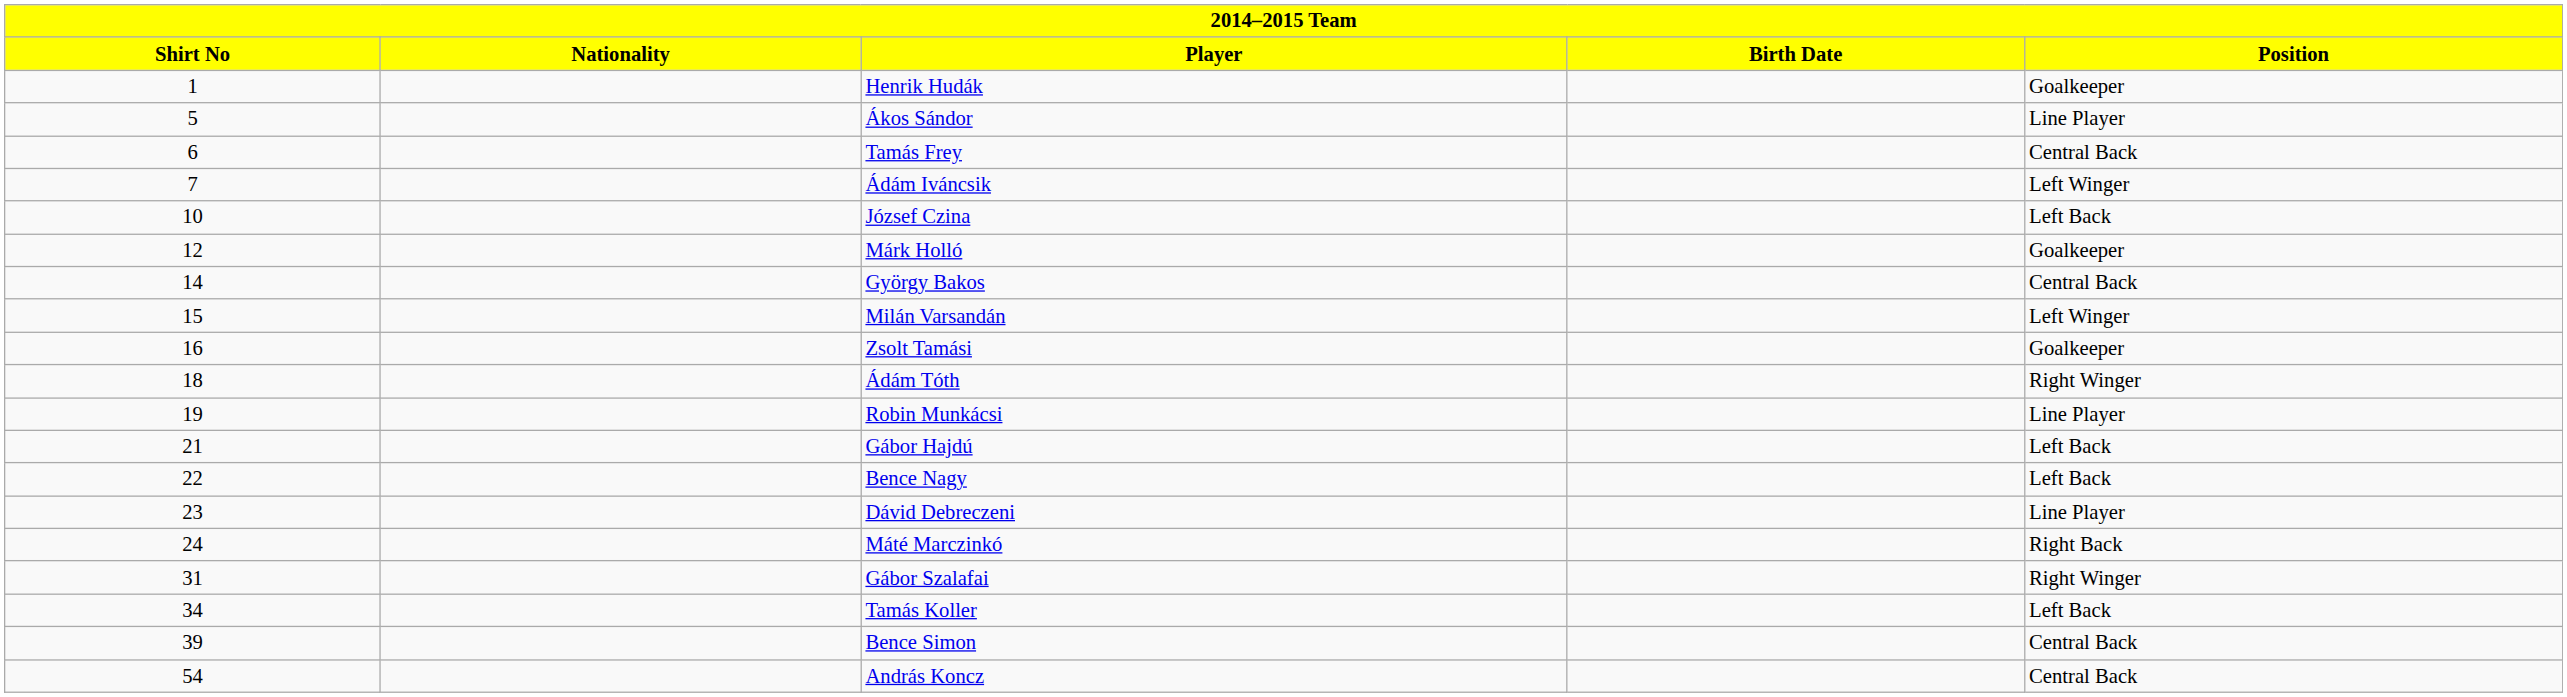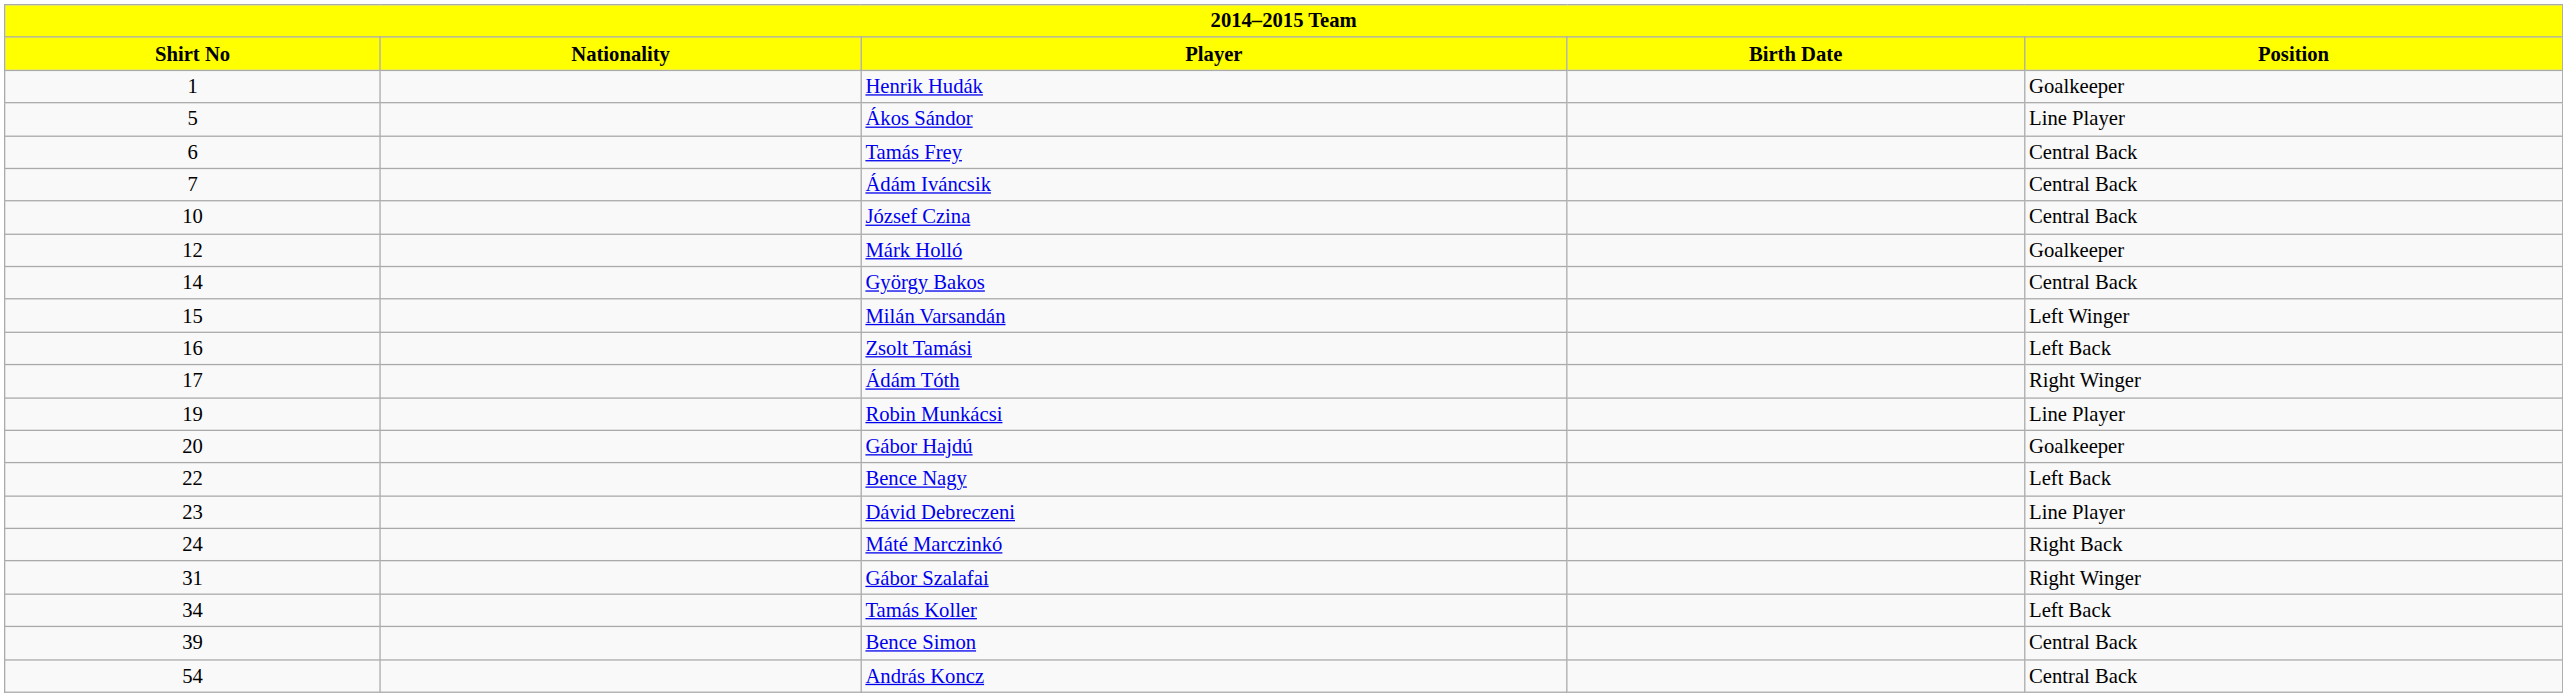 <table class="wikitable collapsible collapsed" style="width:100%">
 <tr>
 <th colspan=5 style="background-color:yellow;color:black;text-align:center;"> <strong>2014–2015 Team</strong></th>
 </tr>
 <tr>
 <th style="color:black; background:yellow">Shirt No</th>
 <th style="color:black; background:yellow">Nationality</th>
 <th style="color:black; background:yellow">Player</th>
 <th style="color:black; background:yellow">Birth Date</th>
 <th style="color:black; background:yellow">Position</th>
 </tr>
 <tr>
 <td align=center>1</td>
 <td></td>
 <td><a href='#'>Henrik Hudák</a></td>
 <td></td>
 <td>Goalkeeper</td>
 </tr>
 <tr>
 <td align=center>5</td>
 <td></td>
 <td><a href='#'>Ákos Sándor</a></td>
 <td></td>
 <td>Line Player</td>
 </tr>
 <tr>
 <td align=center>6</td>
 <td></td>
 <td><a href='#'>Tamás Frey</a></td>
 <td></td>
 <td>Central Back</td>
 </tr>
 <tr>
 <td align=center>7</td>
 <td></td>
 <td><a href='#'>Ádám Iváncsik</a></td>
 <td></td>
-<td>Left Winger</td>
+<td>Central Back</td>
 </tr>
 <tr>
 <td align=center>10</td>
 <td></td>
 <td><a href='#'>József Czina</a></td>
 <td></td>
-<td>Left Back</td>
+<td>Central Back</td>
 </tr>
 <tr>
 <td align=center>12</td>
 <td></td>
 <td><a href='#'>Márk Holló</a></td>
 <td></td>
 <td>Goalkeeper</td>
 </tr>
 <tr>
 <td align=center>14</td>
 <td></td>
 <td><a href='#'>György Bakos</a></td>
 <td></td>
 <td>Central Back</td>
 </tr>
 <tr>
 <td align=center>15</td>
 <td></td>
 <td><a href='#'>Milán Varsandán</a></td>
 <td></td>
 <td>Left Winger</td>
 </tr>
 <tr>
 <td align=center>16</td>
 <td></td>
 <td><a href='#'>Zsolt Tamási</a></td>
 <td></td>
-<td>Goalkeeper</td>
+<td>Left Back</td>
 </tr>
 <tr>
-<td align=center>18</td>
+<td align=center>17</td>
 <td></td>
 <td><a href='#'>Ádám Tóth</a></td>
 <td></td>
 <td>Right Winger</td>
 </tr>
 <tr>
 <td align=center>19</td>
 <td></td>
 <td><a href='#'>Robin Munkácsi</a></td>
 <td></td>
 <td>Line Player</td>
 </tr>
 <tr>
-<td align=center>21</td>
+<td align=center>20</td>
 <td></td>
 <td><a href='#'>Gábor Hajdú</a></td>
 <td></td>
-<td>Left Back</td>
+<td>Goalkeeper</td>
 </tr>
 <tr>
 <td align=center>22</td>
 <td></td>
 <td><a href='#'>Bence Nagy</a></td>
 <td></td>
 <td>Left Back</td>
 </tr>
 <tr>
 <td align=center>23</td>
 <td></td>
 <td><a href='#'>Dávid Debreczeni</a></td>
 <td></td>
 <td>Line Player</td>
 </tr>
 <tr>
 <td align=center>24</td>
 <td></td>
 <td><a href='#'>Máté Marczinkó</a></td>
 <td></td>
 <td>Right Back</td>
 </tr>
 <tr>
 <td align=center>31</td>
 <td></td>
 <td><a href='#'>Gábor Szalafai</a></td>
 <td></td>
 <td>Right Winger</td>
 </tr>
 <tr>
 <td align=center>34</td>
 <td></td>
 <td><a href='#'>Tamás Koller</a></td>
 <td></td>
 <td>Left Back</td>
 </tr>
 <tr>
 <td align=center>39</td>
 <td></td>
 <td><a href='#'>Bence Simon</a></td>
 <td></td>
 <td>Central Back</td>
 </tr>
 <tr>
 <td align=center>54</td>
 <td></td>
 <td><a href='#'>András Koncz</a></td>
 <td></td>
 <td>Central Back</td>
 </tr>
 </table>
